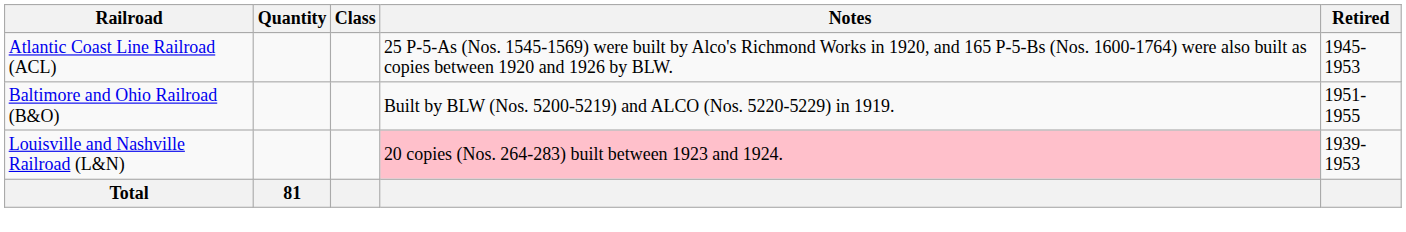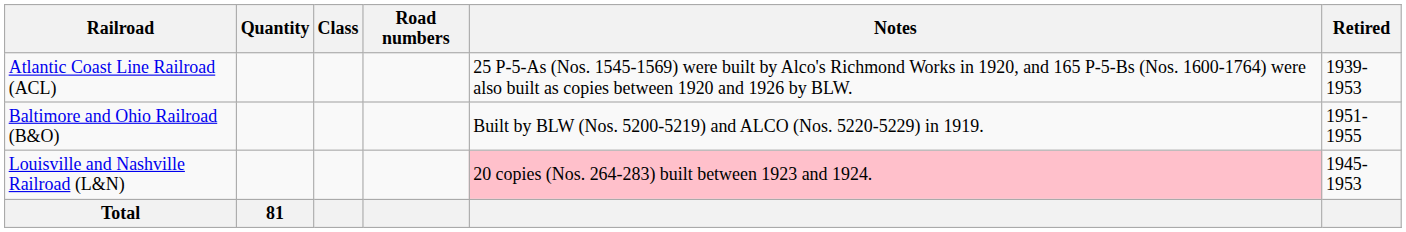 <table class="wikitable">
 <tr>
 <th>Railroad</th>
 <th>Quantity</th>
 <th>Class</th>
+<th>Road numbers</th>
 <th>Notes</th>
 <th>Retired</th>
 </tr>
 <tr>
 <td><a href='#'>Atlantic Coast Line Railroad</a> (ACL)</td>
 <td></td>
 <td></td>
+<td></td>
 <td>25 P-5-As (Nos. 1545-1569) were built by Alco's Richmond Works in 1920, and 165 P-5-Bs (Nos. 1600-1764) were also built as copies between 1920 and 1926 by BLW.</td>
-<td>1945-1953</td>
+<td>1939-1953</td>
 </tr>
 <tr>
 <td><a href='#'>Baltimore and Ohio Railroad</a> (B&O)</td>
+<td></td>
 <td></td>
 <td></td>
 <td>Built by BLW (Nos. 5200-5219) and ALCO (Nos. 5220-5229) in 1919.</td>
 <td>1951-1955</td>
 </tr>
 <tr>
 <td><a href='#'>Louisville and Nashville Railroad</a> (L&N)</td>
 <td></td>
 <td></td>
+<td></td>
 <td style="background: pink;">20 copies (Nos. 264-283) built between 1923 and 1924.</td>
-<td>1939-1953</td>
+<td>1945-1953</td>
 </tr>
 <tr>
 <th>Total</th>
 <th>81</th>
 <th></th>
 <th></th>
 <th></th>
+<th></th>
 </tr>
 </table>
